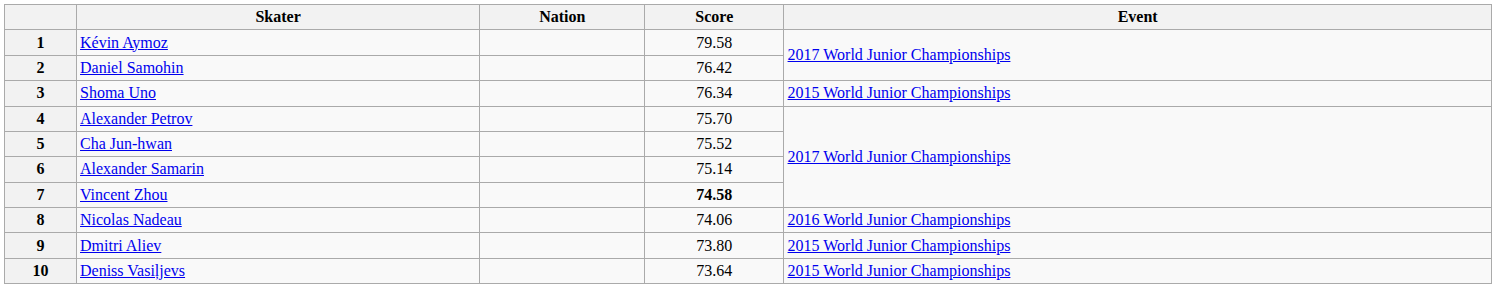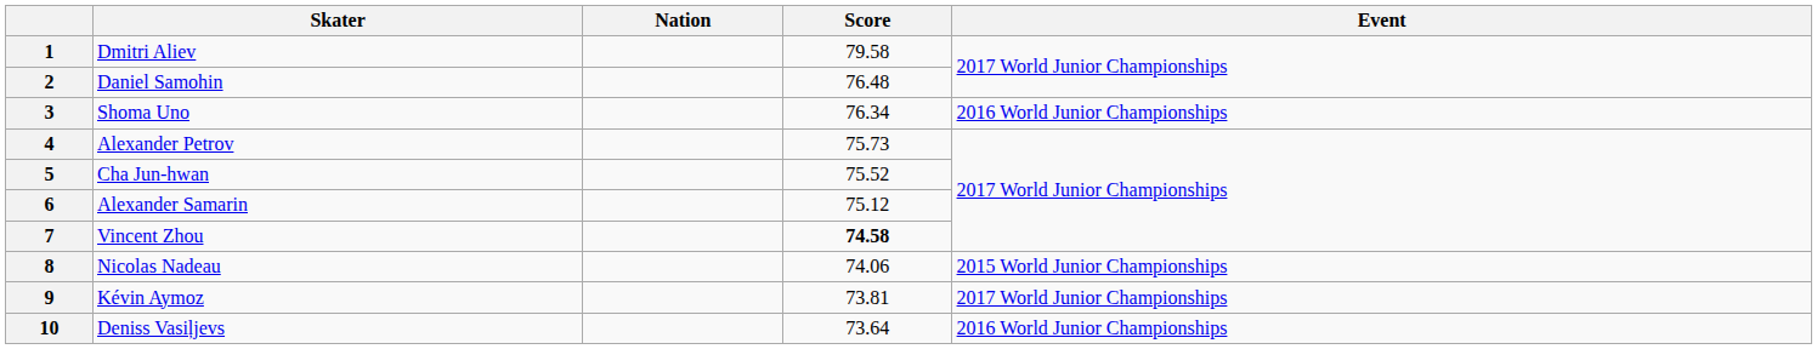 <table class="wikitable unsortable" style="text-align:left; width:75%">
 <tr>
 <th scope="col"></th>
 <th scope="col">Skater</th>
 <th scope="col">Nation</th>
 <th scope="col">Score</th>
 <th scope="col">Event</th>
 </tr>
 <tr>
 <th scope="row">1</th>
-<td><a href='#'>Kévin Aymoz</a></td>
+<td><a href='#'>Dmitri Aliev</a></td>
 <td></td>
 <td style="text-align:center">79.58</td>
 <td rowspan="2"><a href='#'>2017 World Junior Championships</a></td>
 </tr>
 <tr>
 <th scope="row">2</th>
 <td><a href='#'>Daniel Samohin</a></td>
 <td></td>
-<td style="text-align:center">76.42</td>
+<td style="text-align:center">76.48</td>
 </tr>
 <tr>
 <th scope="row">3</th>
 <td><a href='#'>Shoma Uno</a></td>
 <td></td>
 <td style="text-align:center">76.34</td>
-<td><a href='#'>2015 World Junior Championships</a></td>
+<td><a href='#'>2016 World Junior Championships</a></td>
 </tr>
 <tr>
 <th scope="row">4</th>
 <td><a href='#'>Alexander Petrov</a></td>
 <td></td>
-<td style="text-align:center">75.70</td>
+<td style="text-align:center">75.73</td>
 <td rowspan="4"><a href='#'>2017 World Junior Championships</a></td>
 </tr>
 <tr>
 <th scope="row">5</th>
 <td><a href='#'>Cha Jun-hwan</a></td>
 <td></td>
 <td style="text-align:center">75.52</td>
 </tr>
 <tr>
 <th scope="row">6</th>
 <td><a href='#'>Alexander Samarin</a></td>
 <td></td>
-<td style="text-align:center">75.14</td>
+<td style="text-align:center">75.12</td>
 </tr>
 <tr>
 <th scope="row">7</th>
 <td><a href='#'>Vincent Zhou</a></td>
 <td></td>
 <td style="text-align:center"><strong>74.58</strong></td>
 </tr>
 <tr>
 <th scope="row">8</th>
 <td><a href='#'>Nicolas Nadeau</a></td>
 <td></td>
 <td style="text-align:center">74.06</td>
-<td><a href='#'>2016 World Junior Championships</a></td>
+<td><a href='#'>2015 World Junior Championships</a></td>
 </tr>
 <tr>
 <th scope="row">9</th>
-<td><a href='#'>Dmitri Aliev</a></td>
+<td><a href='#'>Kévin Aymoz</a></td>
 <td></td>
-<td style="text-align:center">73.80</td>
-<td><a href='#'>2015 World Junior Championships</a></td>
+<td style="text-align:center">73.81</td>
+<td><a href='#'>2017 World Junior Championships</a></td>
 </tr>
 <tr>
 <th scope="row">10</th>
 <td><a href='#'>Deniss Vasiļjevs</a></td>
 <td></td>
 <td style="text-align:center">73.64</td>
-<td><a href='#'>2015 World Junior Championships</a></td>
+<td><a href='#'>2016 World Junior Championships</a></td>
 </tr>
 </table>
